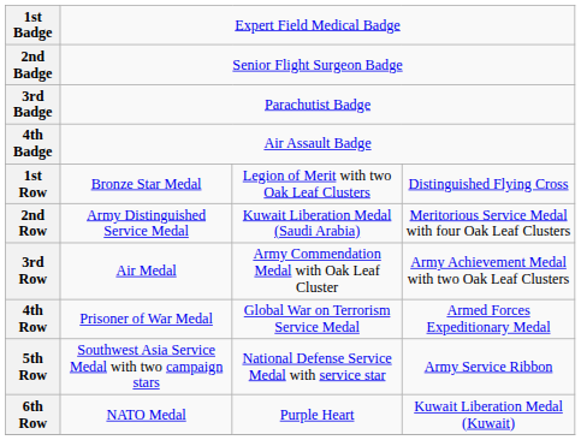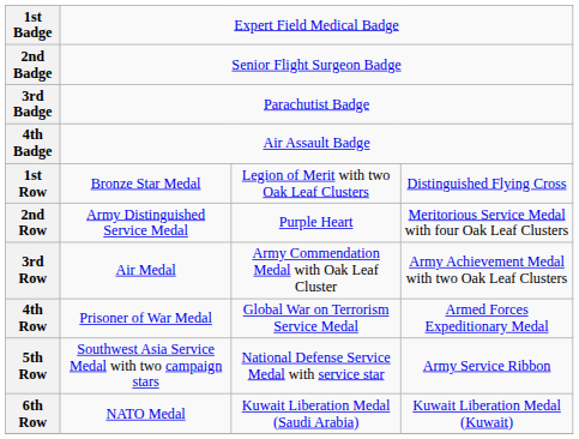 <table class="wikitable" style="margin:1em auto; text-align:center;">
 <tr>
 <th>1st Badge</th>
 <td colspan="3"><a href='#'>Expert Field Medical Badge</a></td>
 </tr>
 <tr>
 <th>2nd Badge</th>
 <td colspan="3"><a href='#'>Senior Flight Surgeon Badge</a></td>
 </tr>
 <tr>
 <th>3rd Badge</th>
 <td colspan="3"><a href='#'>Parachutist Badge</a></td>
 </tr>
 <tr>
 <th>4th Badge</th>
 <td colspan="3"><a href='#'>Air Assault Badge</a></td>
 </tr>
 <tr>
 <th>1st Row</th>
 <td><a href='#'>Bronze Star Medal</a></td>
 <td><a href='#'>Legion of Merit</a> with two <a href='#'>Oak Leaf Clusters</a></td>
 <td><a href='#'>Distinguished Flying Cross</a></td>
 </tr>
 <tr>
 <th>2nd Row</th>
 <td><a href='#'>Army Distinguished Service Medal</a></td>
-<td><a href='#'>Kuwait Liberation Medal (Saudi Arabia)</a></td>
+<td><a href='#'>Purple Heart</a></td>
 <td><a href='#'>Meritorious Service Medal</a> with four Oak Leaf Clusters</td>
 </tr>
 <tr>
 <th>3rd Row</th>
 <td><a href='#'>Air Medal</a></td>
 <td><a href='#'>Army Commendation Medal</a> with Oak Leaf Cluster</td>
 <td><a href='#'>Army Achievement Medal</a> with two Oak Leaf Clusters</td>
 </tr>
 <tr>
 <th>4th Row</th>
 <td><a href='#'>Prisoner of War Medal</a></td>
 <td><a href='#'>Global War on Terrorism Service Medal</a></td>
 <td><a href='#'>Armed Forces Expeditionary Medal</a></td>
 </tr>
 <tr>
 <th>5th Row</th>
 <td><a href='#'>Southwest Asia Service Medal</a> with two <a href='#'>campaign stars</a></td>
 <td><a href='#'>National Defense Service Medal</a> with <a href='#'>service star</a></td>
 <td><a href='#'>Army Service Ribbon</a></td>
 </tr>
 <tr>
 <th>6th Row</th>
 <td><a href='#'>NATO Medal</a></td>
-<td><a href='#'>Purple Heart</a></td>
+<td><a href='#'>Kuwait Liberation Medal (Saudi Arabia)</a></td>
 <td><a href='#'>Kuwait Liberation Medal (Kuwait)</a></td>
 </tr>
 <tr>
 </tr>
 </table>
